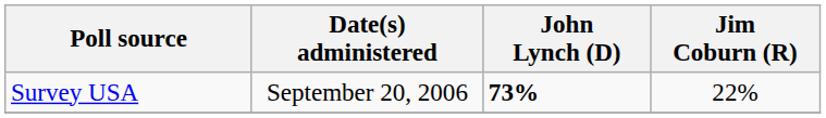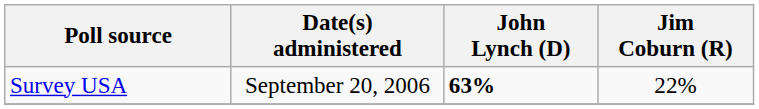 <table class="wikitable">
 <tr>
 <th width=150px>Poll source</th>
 <th width=140px>Date(s)<br>administered</th>
 <th width=100px>John<br>Lynch (D)</th>
 <th width=100px>Jim<br>Coburn (R)</th>
 </tr>
 <tr>
 <td><a href='#'>Survey USA</a></td>
 <td align=center>September 20, 2006</td>
-<td><strong>73%</strong></td>
+<td><strong>63%</strong></td>
 <td align=center>22%</td>
 </tr>
 <tr>
 </tr>
 </table>
